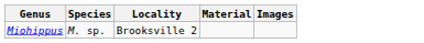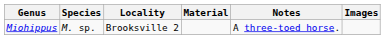 <table class="wikitable" align="center">
 <tr>
 <th>Genus</th>
 <th>Species</th>
 <th>Locality</th>
 <th><strong>Material</strong></th>
+<th>Notes</th>
 <th>Images</th>
 </tr>
 <tr>
 <td><em><a href='#'>Miohippus</a></em></td>
 <td><em>M.</em> sp.</td>
 <td>Brooksville 2</td>
 <td></td>
+<td>A <a href='#'>three-toed horse</a>.</td>
 <td></td>
 </tr>
 </table>
